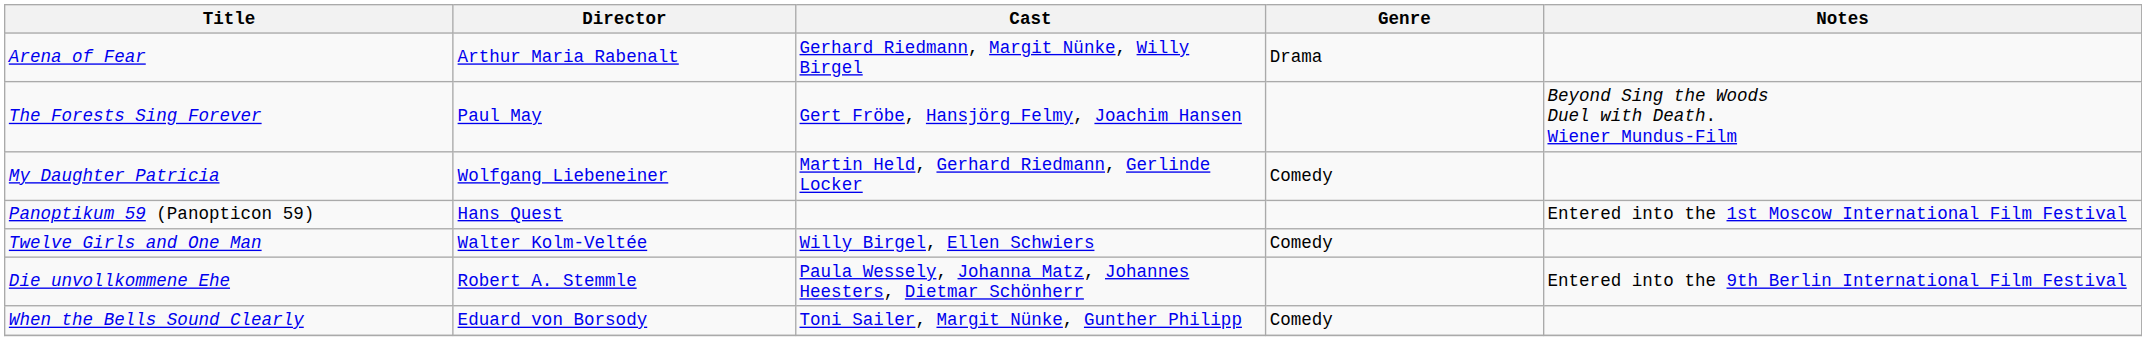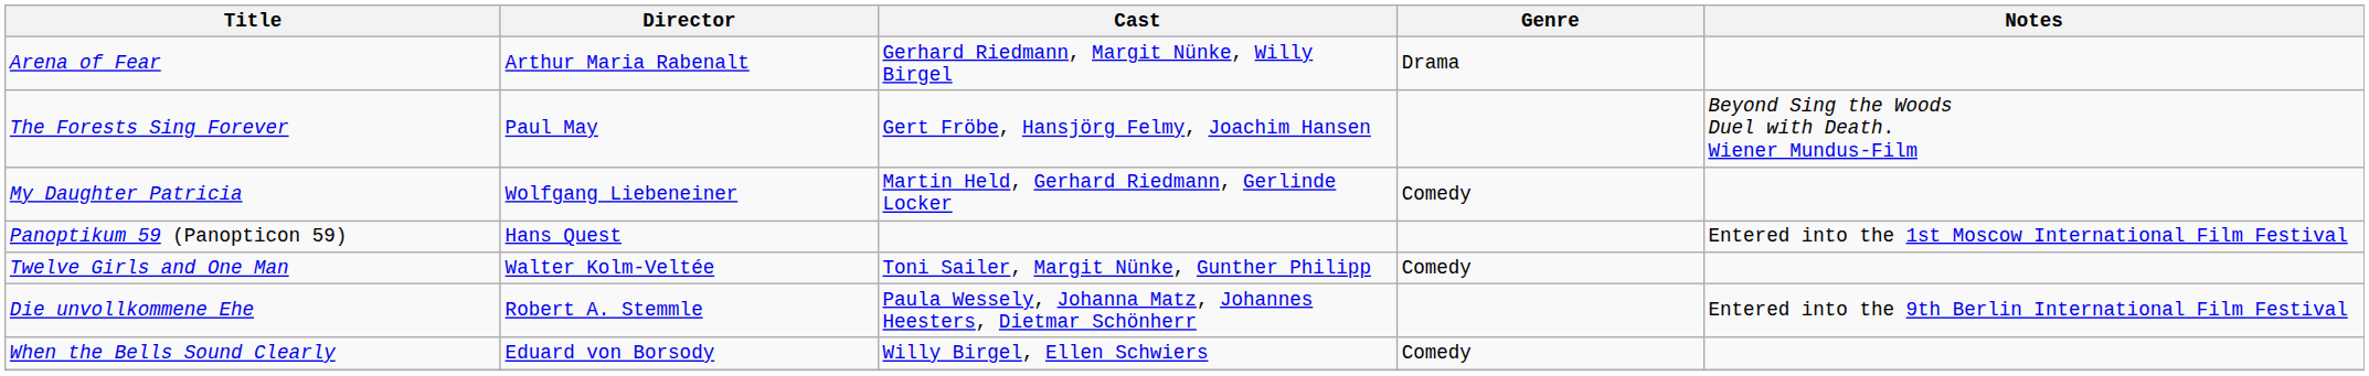 <table class="wikitable" width= "100%">
 <tr>
 <th width=21%>Title</th>
 <th width=16%>Director</th>
 <th width=22%>Cast</th>
 <th width=13%>Genre</th>
 <th width=28%>Notes</th>
 </tr>
 <tr>
 <td><em><a href='#'>Arena of Fear</a></em></td>
 <td><a href='#'>Arthur Maria Rabenalt</a></td>
 <td><a href='#'>Gerhard Riedmann</a>, <a href='#'>Margit Nünke</a>, <a href='#'>Willy Birgel</a></td>
 <td>Drama</td>
 <td></td>
 </tr>
 <tr>
 <td><em><a href='#'>The Forests Sing Forever</a></em></td>
 <td><a href='#'>Paul May</a></td>
 <td><a href='#'>Gert Fröbe</a>, <a href='#'>Hansjörg Felmy</a>, <a href='#'>Joachim Hansen</a></td>
 <td></td>
 <td> <em>Beyond Sing the Woods</em> <br>  <em>Duel with Death</em>. <br> <a href='#'>Wiener Mundus-Film</a></td>
 </tr>
 <tr>
 <td><em><a href='#'>My Daughter Patricia</a></em></td>
 <td><a href='#'>Wolfgang Liebeneiner</a></td>
 <td><a href='#'>Martin Held</a>, <a href='#'>Gerhard Riedmann</a>, <a href='#'>Gerlinde Locker</a></td>
 <td>Comedy</td>
 <td></td>
 </tr>
 <tr>
 <td><em><a href='#'>Panoptikum 59</a></em> (Panopticon 59)</td>
 <td><a href='#'>Hans Quest</a></td>
 <td></td>
 <td></td>
 <td>Entered into the <a href='#'>1st Moscow International Film Festival</a></td>
 </tr>
 <tr>
 <td><em><a href='#'>Twelve Girls and One Man</a></em></td>
 <td><a href='#'>Walter Kolm-Veltée</a></td>
-<td><a href='#'>Willy Birgel</a>, <a href='#'>Ellen Schwiers</a></td>
+<td><a href='#'>Toni Sailer</a>, <a href='#'>Margit Nünke</a>, <a href='#'>Gunther Philipp</a></td>
 <td>Comedy</td>
 <td></td>
 </tr>
 <tr>
 <td><em><a href='#'>Die unvollkommene Ehe</a></em></td>
 <td><a href='#'>Robert A. Stemmle</a></td>
 <td><a href='#'>Paula Wessely</a>, <a href='#'>Johanna Matz</a>, <a href='#'>Johannes Heesters</a>, <a href='#'>Dietmar Schönherr</a></td>
 <td></td>
 <td>Entered into the <a href='#'>9th Berlin International Film Festival</a></td>
 </tr>
 <tr>
 <td><em><a href='#'>When the Bells Sound Clearly</a></em></td>
 <td><a href='#'>Eduard von Borsody</a></td>
-<td><a href='#'>Toni Sailer</a>, <a href='#'>Margit Nünke</a>, <a href='#'>Gunther Philipp</a></td>
+<td><a href='#'>Willy Birgel</a>, <a href='#'>Ellen Schwiers</a></td>
 <td>Comedy</td>
 <td></td>
 </tr>
 <tr>
 </tr>
 </table>
